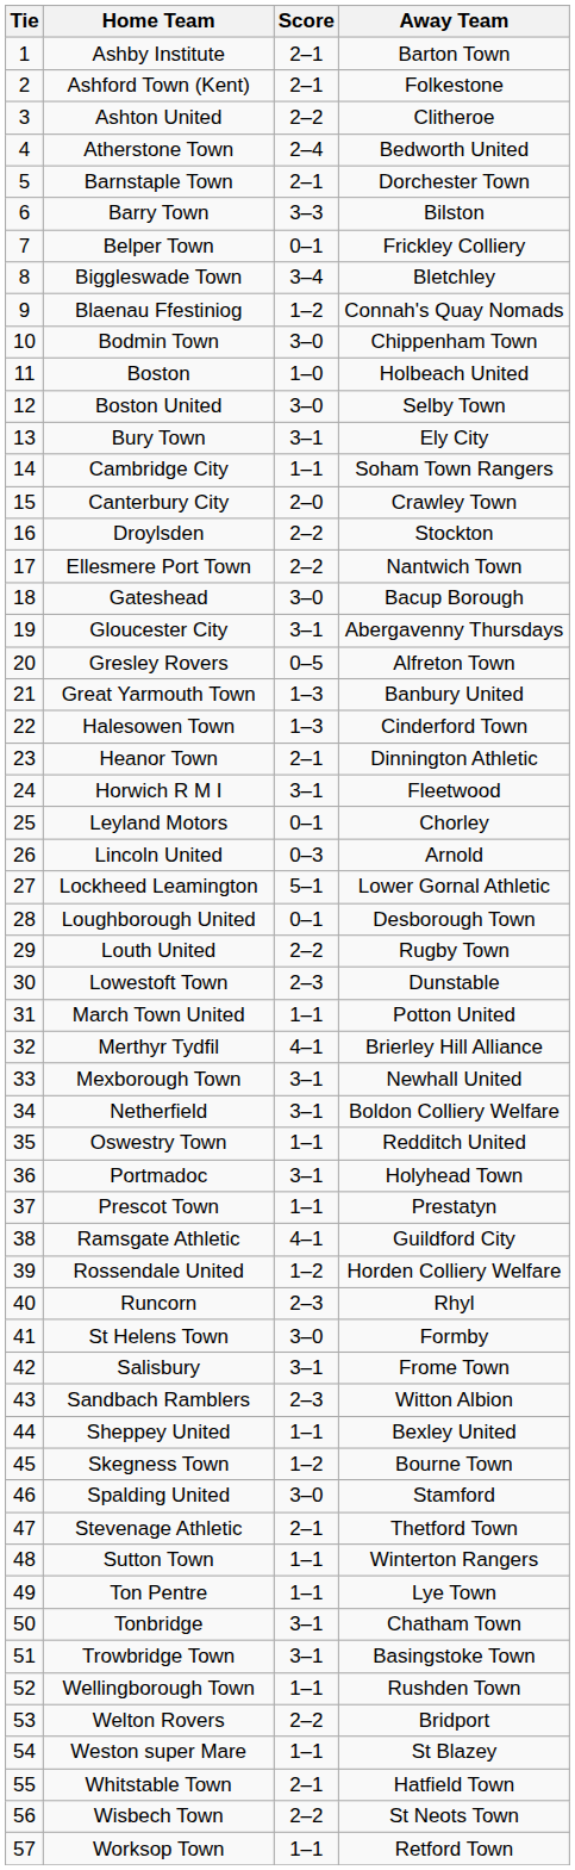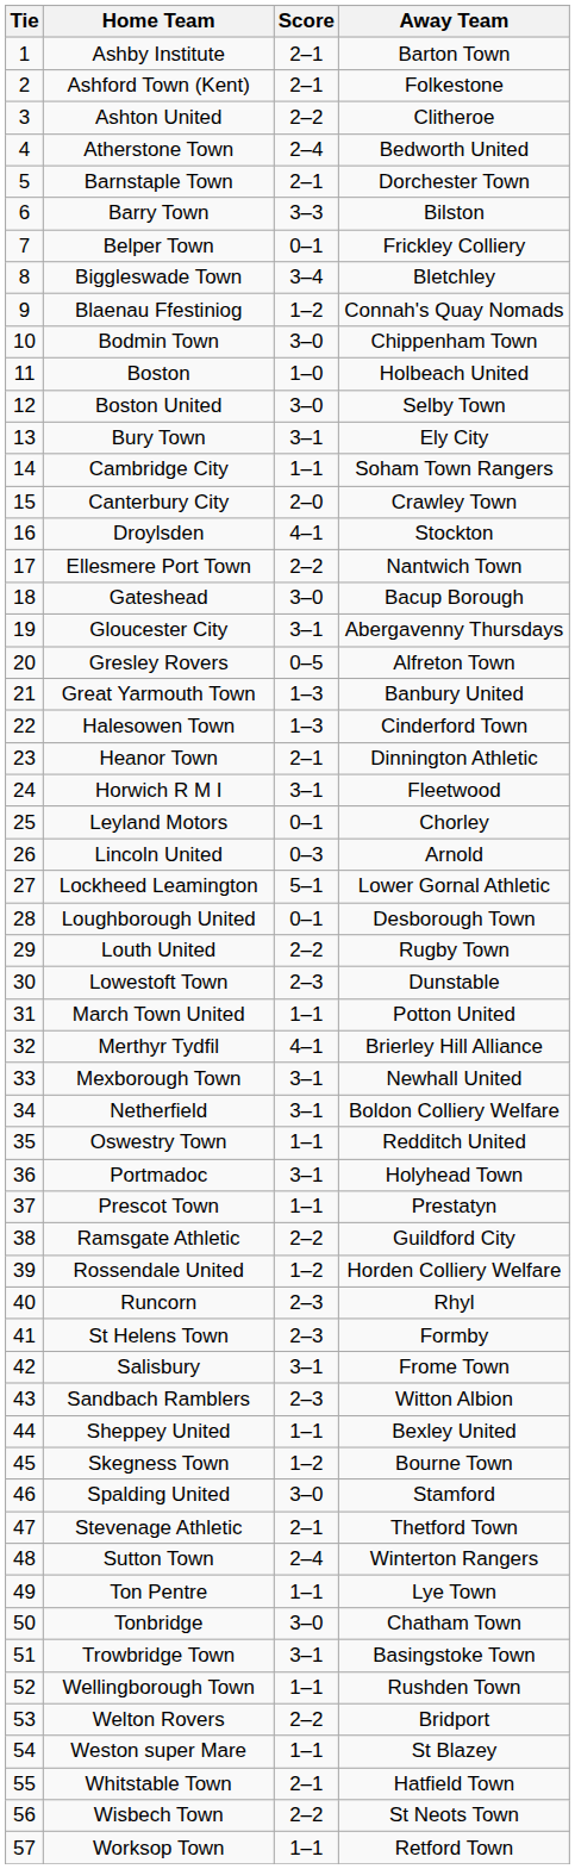 <table class="wikitable" style="text-align:center;">
 <tr>
 <th width=20>Tie</th>
 <th width=175>Home Team</th>
 <th width=20>Score</th>
 <th width=175>Away Team</th>
 </tr>
 <tr>
 <td>1</td>
 <td>Ashby Institute</td>
 <td>2–1</td>
 <td>Barton Town</td>
 </tr>
 <tr>
 <td>2</td>
 <td>Ashford Town (Kent)</td>
 <td>2–1</td>
 <td>Folkestone</td>
 </tr>
 <tr>
 <td>3</td>
 <td>Ashton United</td>
 <td>2–2</td>
 <td>Clitheroe</td>
 </tr>
 <tr>
 <td>4</td>
 <td>Atherstone Town</td>
 <td>2–4</td>
 <td>Bedworth United</td>
 </tr>
 <tr>
 <td>5</td>
 <td>Barnstaple Town</td>
 <td>2–1</td>
 <td>Dorchester Town</td>
 </tr>
 <tr>
 <td>6</td>
 <td>Barry Town</td>
 <td>3–3</td>
 <td>Bilston</td>
 </tr>
 <tr>
 <td>7</td>
 <td>Belper Town</td>
 <td>0–1</td>
 <td>Frickley Colliery</td>
 </tr>
 <tr>
 <td>8</td>
 <td>Biggleswade Town</td>
 <td>3–4</td>
 <td>Bletchley</td>
 </tr>
 <tr>
 <td>9</td>
 <td>Blaenau Ffestiniog</td>
 <td>1–2</td>
 <td>Connah's Quay Nomads</td>
 </tr>
 <tr>
 <td>10</td>
 <td>Bodmin Town</td>
 <td>3–0</td>
 <td>Chippenham Town</td>
 </tr>
 <tr>
 <td>11</td>
 <td>Boston</td>
 <td>1–0</td>
 <td>Holbeach United</td>
 </tr>
 <tr>
 <td>12</td>
 <td>Boston United</td>
 <td>3–0</td>
 <td>Selby Town</td>
 </tr>
 <tr>
 <td>13</td>
 <td>Bury Town</td>
 <td>3–1</td>
 <td>Ely City</td>
 </tr>
 <tr>
 <td>14</td>
 <td>Cambridge City</td>
 <td>1–1</td>
 <td>Soham Town Rangers</td>
 </tr>
 <tr>
 <td>15</td>
 <td>Canterbury City</td>
 <td>2–0</td>
 <td>Crawley Town</td>
 </tr>
 <tr>
 <td>16</td>
 <td>Droylsden</td>
-<td>2–2</td>
+<td>4–1</td>
 <td>Stockton</td>
 </tr>
 <tr>
 <td>17</td>
 <td>Ellesmere Port Town</td>
 <td>2–2</td>
 <td>Nantwich Town</td>
 </tr>
 <tr>
 <td>18</td>
 <td>Gateshead</td>
 <td>3–0</td>
 <td>Bacup Borough</td>
 </tr>
 <tr>
 <td>19</td>
 <td>Gloucester City</td>
 <td>3–1</td>
 <td>Abergavenny Thursdays</td>
 </tr>
 <tr>
 <td>20</td>
 <td>Gresley Rovers</td>
 <td>0–5</td>
 <td>Alfreton Town</td>
 </tr>
 <tr>
 <td>21</td>
 <td>Great Yarmouth Town</td>
 <td>1–3</td>
 <td>Banbury United</td>
 </tr>
 <tr>
 <td>22</td>
 <td>Halesowen Town</td>
 <td>1–3</td>
 <td>Cinderford Town</td>
 </tr>
 <tr>
 <td>23</td>
 <td>Heanor Town</td>
 <td>2–1</td>
 <td>Dinnington Athletic</td>
 </tr>
 <tr>
 <td>24</td>
 <td>Horwich R M I</td>
 <td>3–1</td>
 <td>Fleetwood</td>
 </tr>
 <tr>
 <td>25</td>
 <td>Leyland Motors</td>
 <td>0–1</td>
 <td>Chorley</td>
 </tr>
 <tr>
 <td>26</td>
 <td>Lincoln United</td>
 <td>0–3</td>
 <td>Arnold</td>
 </tr>
 <tr>
 <td>27</td>
 <td>Lockheed Leamington</td>
 <td>5–1</td>
 <td>Lower Gornal Athletic</td>
 </tr>
 <tr>
 <td>28</td>
 <td>Loughborough United</td>
 <td>0–1</td>
 <td>Desborough Town</td>
 </tr>
 <tr>
 <td>29</td>
 <td>Louth United</td>
 <td>2–2</td>
 <td>Rugby Town</td>
 </tr>
 <tr>
 <td>30</td>
 <td>Lowestoft Town</td>
 <td>2–3</td>
 <td>Dunstable</td>
 </tr>
 <tr>
 <td>31</td>
 <td>March Town United</td>
 <td>1–1</td>
 <td>Potton United</td>
 </tr>
 <tr>
 <td>32</td>
 <td>Merthyr Tydfil</td>
 <td>4–1</td>
 <td>Brierley Hill Alliance</td>
 </tr>
 <tr>
 <td>33</td>
 <td>Mexborough Town</td>
 <td>3–1</td>
 <td>Newhall United</td>
 </tr>
 <tr>
 <td>34</td>
 <td>Netherfield</td>
 <td>3–1</td>
 <td>Boldon Colliery Welfare</td>
 </tr>
 <tr>
 <td>35</td>
 <td>Oswestry Town</td>
 <td>1–1</td>
 <td>Redditch United</td>
 </tr>
 <tr>
 <td>36</td>
 <td>Portmadoc</td>
 <td>3–1</td>
 <td>Holyhead Town</td>
 </tr>
 <tr>
 <td>37</td>
 <td>Prescot Town</td>
 <td>1–1</td>
 <td>Prestatyn</td>
 </tr>
 <tr>
 <td>38</td>
 <td>Ramsgate Athletic</td>
-<td>4–1</td>
+<td>2–2</td>
 <td>Guildford City</td>
 </tr>
 <tr>
 <td>39</td>
 <td>Rossendale United</td>
 <td>1–2</td>
 <td>Horden Colliery Welfare</td>
 </tr>
 <tr>
 <td>40</td>
 <td>Runcorn</td>
 <td>2–3</td>
 <td>Rhyl</td>
 </tr>
 <tr>
 <td>41</td>
 <td>St Helens Town</td>
-<td>3–0</td>
+<td>2–3</td>
 <td>Formby</td>
 </tr>
 <tr>
 <td>42</td>
 <td>Salisbury</td>
 <td>3–1</td>
 <td>Frome Town</td>
 </tr>
 <tr>
 <td>43</td>
 <td>Sandbach Ramblers</td>
 <td>2–3</td>
 <td>Witton Albion</td>
 </tr>
 <tr>
 <td>44</td>
 <td>Sheppey United</td>
 <td>1–1</td>
 <td>Bexley United</td>
 </tr>
 <tr>
 <td>45</td>
 <td>Skegness Town</td>
 <td>1–2</td>
 <td>Bourne Town</td>
 </tr>
 <tr>
 <td>46</td>
 <td>Spalding United</td>
 <td>3–0</td>
 <td>Stamford</td>
 </tr>
 <tr>
 <td>47</td>
 <td>Stevenage Athletic</td>
 <td>2–1</td>
 <td>Thetford Town</td>
 </tr>
 <tr>
 <td>48</td>
 <td>Sutton Town</td>
-<td>1–1</td>
+<td>2–4</td>
 <td>Winterton Rangers</td>
 </tr>
 <tr>
 <td>49</td>
 <td>Ton Pentre</td>
 <td>1–1</td>
 <td>Lye Town</td>
 </tr>
 <tr>
 <td>50</td>
 <td>Tonbridge</td>
-<td>3–1</td>
+<td>3–0</td>
 <td>Chatham Town</td>
 </tr>
 <tr>
 <td>51</td>
 <td>Trowbridge Town</td>
 <td>3–1</td>
 <td>Basingstoke Town</td>
 </tr>
 <tr>
 <td>52</td>
 <td>Wellingborough Town</td>
 <td>1–1</td>
 <td>Rushden Town</td>
 </tr>
 <tr>
 <td>53</td>
 <td>Welton Rovers</td>
 <td>2–2</td>
 <td>Bridport</td>
 </tr>
 <tr>
 <td>54</td>
 <td>Weston super Mare</td>
 <td>1–1</td>
 <td>St Blazey</td>
 </tr>
 <tr>
 <td>55</td>
 <td>Whitstable Town</td>
 <td>2–1</td>
 <td>Hatfield Town</td>
 </tr>
 <tr>
 <td>56</td>
 <td>Wisbech Town</td>
 <td>2–2</td>
 <td>St Neots Town</td>
 </tr>
 <tr>
 <td>57</td>
 <td>Worksop Town</td>
 <td>1–1</td>
 <td>Retford Town</td>
 </tr>
 </table>
